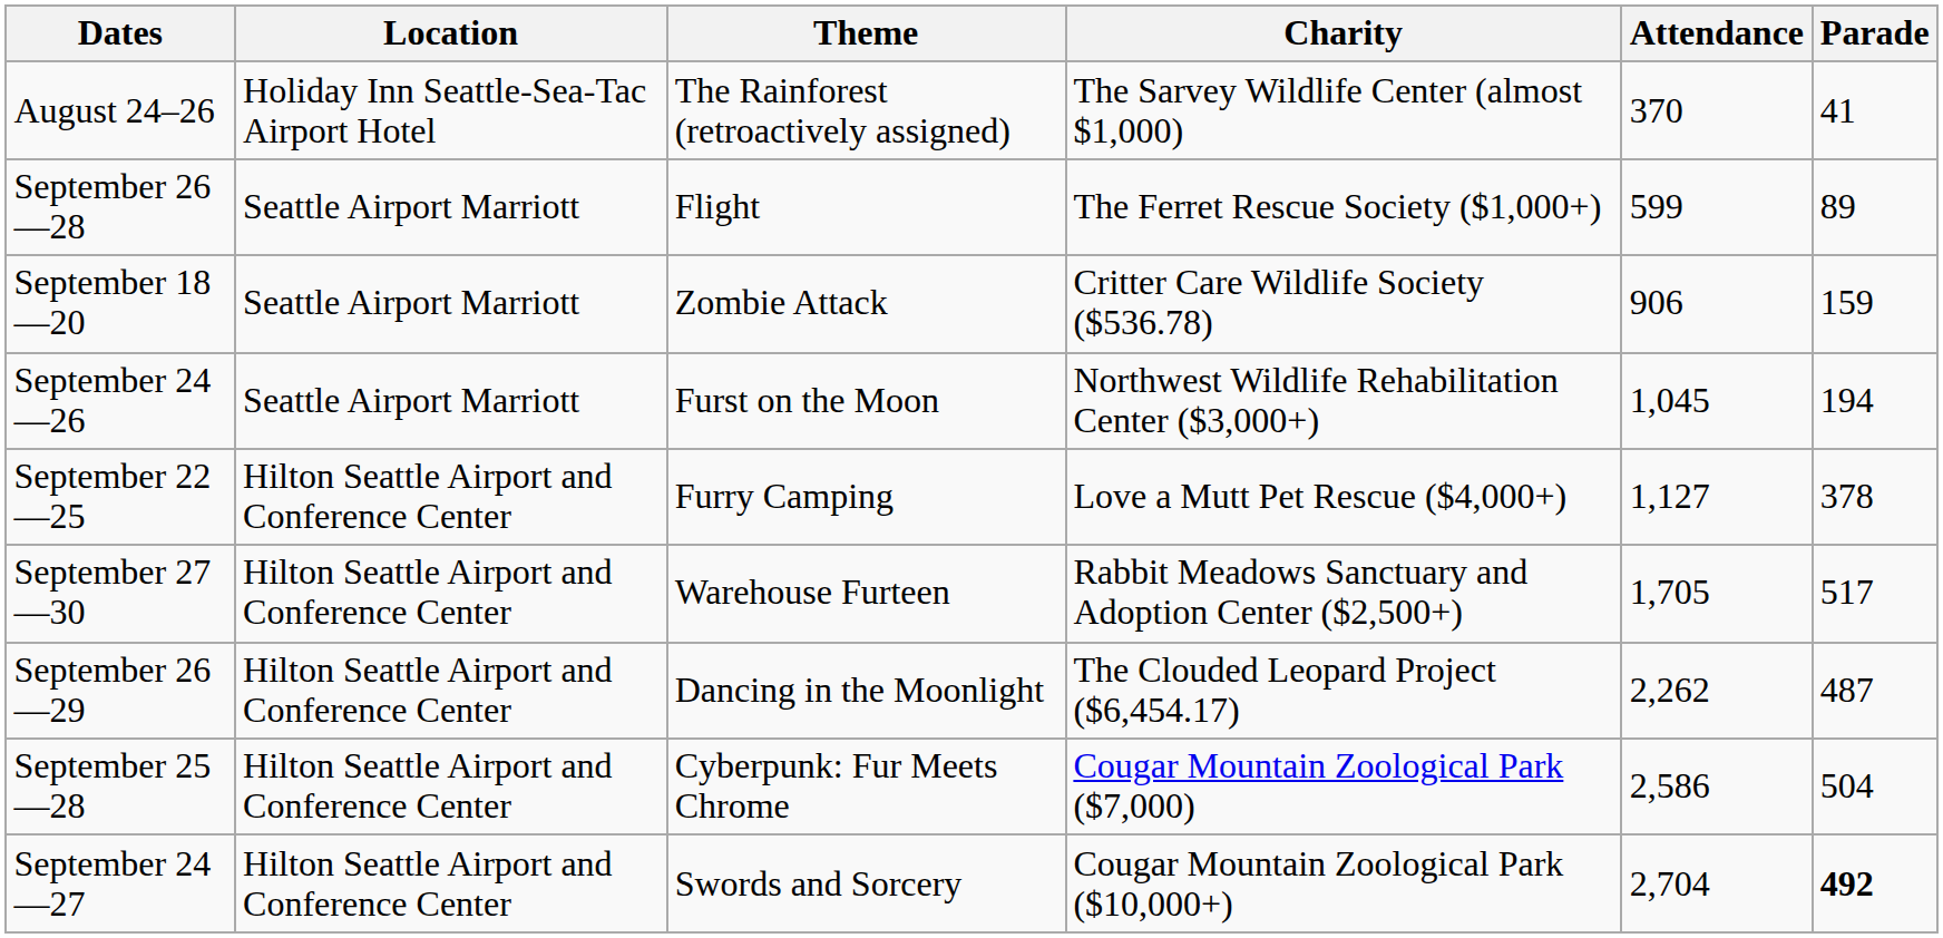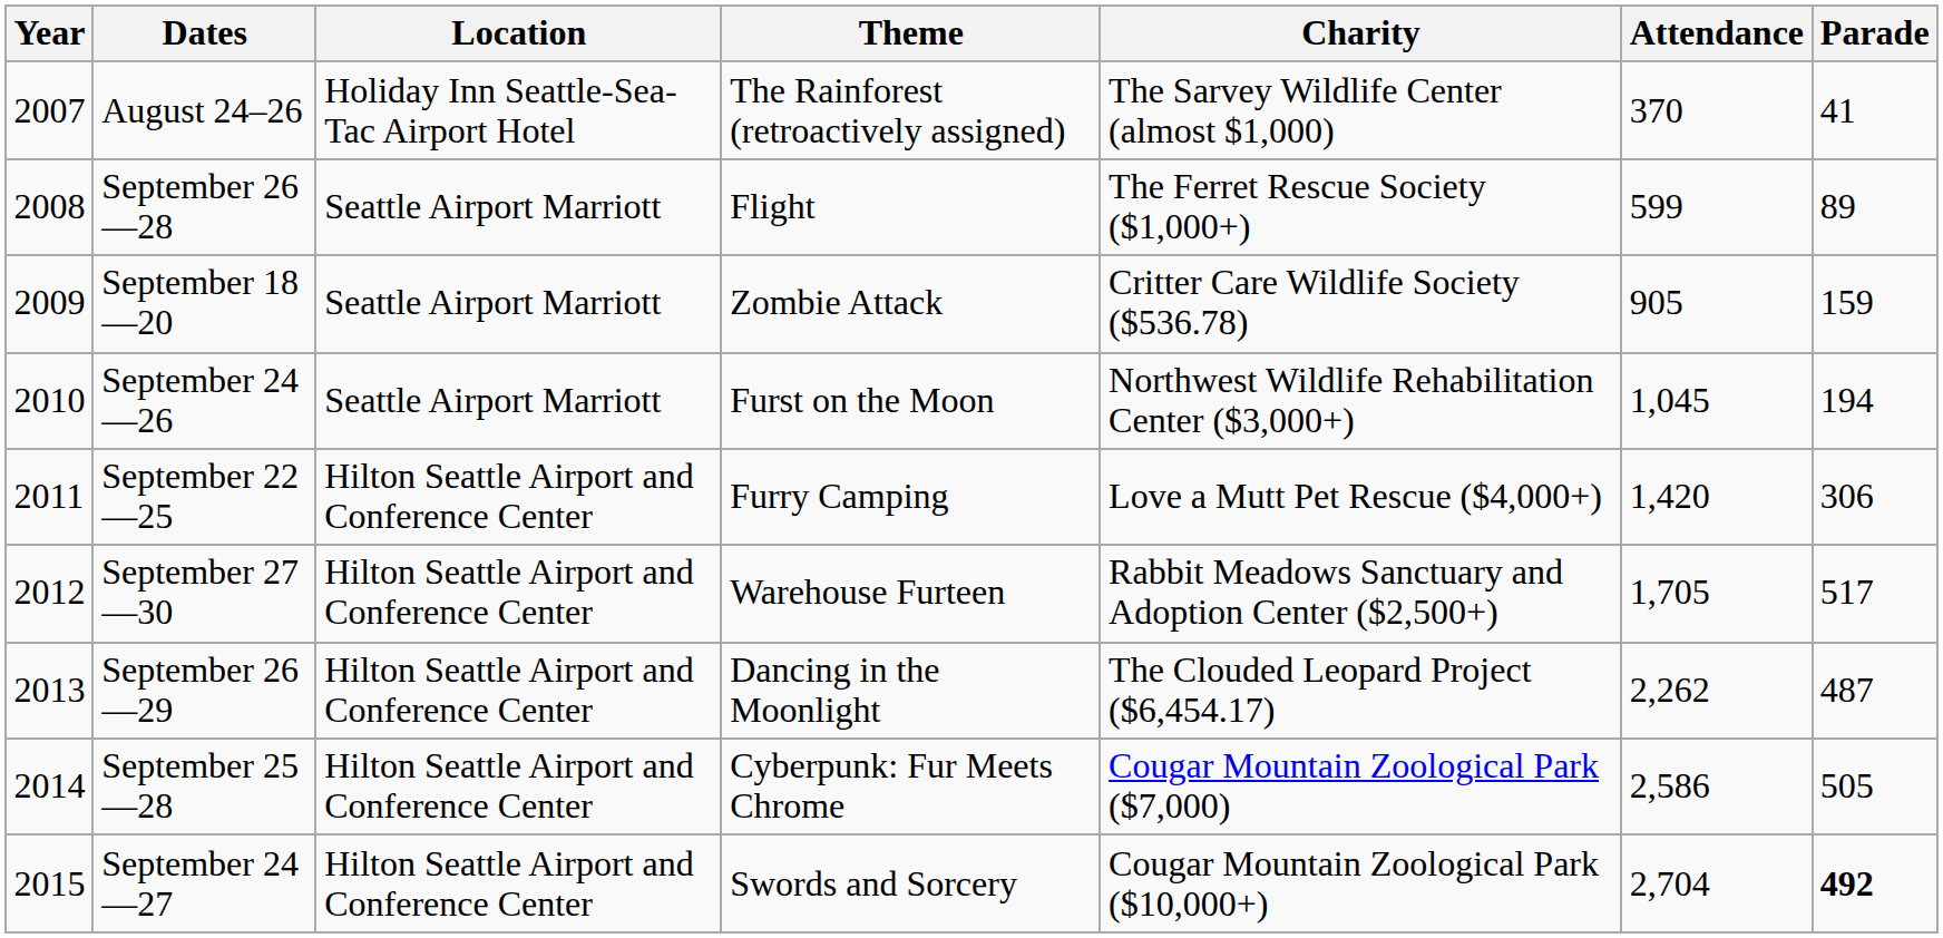 <table class="wikitable">
 <tr>
+<th>Year</th>
 <th>Dates</th>
 <th>Location</th>
 <th>Theme</th>
 <th>Charity</th>
 <th>Attendance</th>
 <th>Parade</th>
 </tr>
 <tr>
+<td>2007</td>
 <td>August 24–26</td>
 <td>Holiday Inn Seattle-Sea-Tac Airport Hotel</td>
 <td>The Rainforest (retroactively assigned)</td>
 <td>The Sarvey Wildlife Center (almost $1,000)</td>
 <td>370</td>
 <td>41</td>
 </tr>
 <tr>
+<td>2008</td>
 <td>September 26—28</td>
 <td>Seattle Airport Marriott</td>
 <td>Flight</td>
 <td>The Ferret Rescue Society ($1,000+)</td>
 <td>599</td>
 <td>89</td>
 </tr>
 <tr>
+<td>2009</td>
 <td>September 18—20</td>
 <td>Seattle Airport Marriott</td>
 <td>Zombie Attack</td>
 <td>Critter Care Wildlife Society ($536.78)</td>
-<td>906</td>
+<td>905</td>
 <td>159</td>
 </tr>
 <tr>
+<td>2010</td>
 <td>September 24—26</td>
 <td>Seattle Airport Marriott</td>
 <td>Furst on the Moon</td>
 <td>Northwest Wildlife Rehabilitation Center ($3,000+)</td>
 <td>1,045</td>
 <td>194</td>
 </tr>
 <tr>
+<td>2011</td>
 <td>September 22—25</td>
 <td>Hilton Seattle Airport and Conference Center</td>
 <td>Furry Camping</td>
 <td>Love a Mutt Pet Rescue ($4,000+)</td>
-<td>1,127</td>
-<td>378</td>
+<td>1,420</td>
+<td>306</td>
 </tr>
 <tr>
+<td>2012</td>
 <td>September 27—30</td>
 <td>Hilton Seattle Airport and Conference Center</td>
 <td>Warehouse Furteen</td>
 <td>Rabbit Meadows Sanctuary and Adoption Center ($2,500+)</td>
 <td>1,705</td>
 <td>517</td>
 </tr>
 <tr>
+<td>2013</td>
 <td>September 26—29</td>
 <td>Hilton Seattle Airport and Conference Center</td>
 <td>Dancing in the Moonlight</td>
 <td>The Clouded Leopard Project ($6,454.17)</td>
 <td>2,262</td>
 <td>487</td>
 </tr>
 <tr>
+<td>2014</td>
 <td>September 25—28</td>
 <td>Hilton Seattle Airport and Conference Center</td>
 <td>Cyberpunk: Fur Meets Chrome</td>
 <td><a href='#'>Cougar Mountain Zoological Park</a> ($7,000)</td>
 <td>2,586</td>
-<td>504</td>
+<td>505</td>
 </tr>
 <tr>
+<td>2015</td>
 <td>September 24—27</td>
 <td>Hilton Seattle Airport and Conference Center</td>
 <td>Swords and Sorcery</td>
 <td>Cougar Mountain Zoological Park ($10,000+)</td>
 <td>2,704</td>
 <td><strong>492</strong></td>
 </tr>
 </table>
